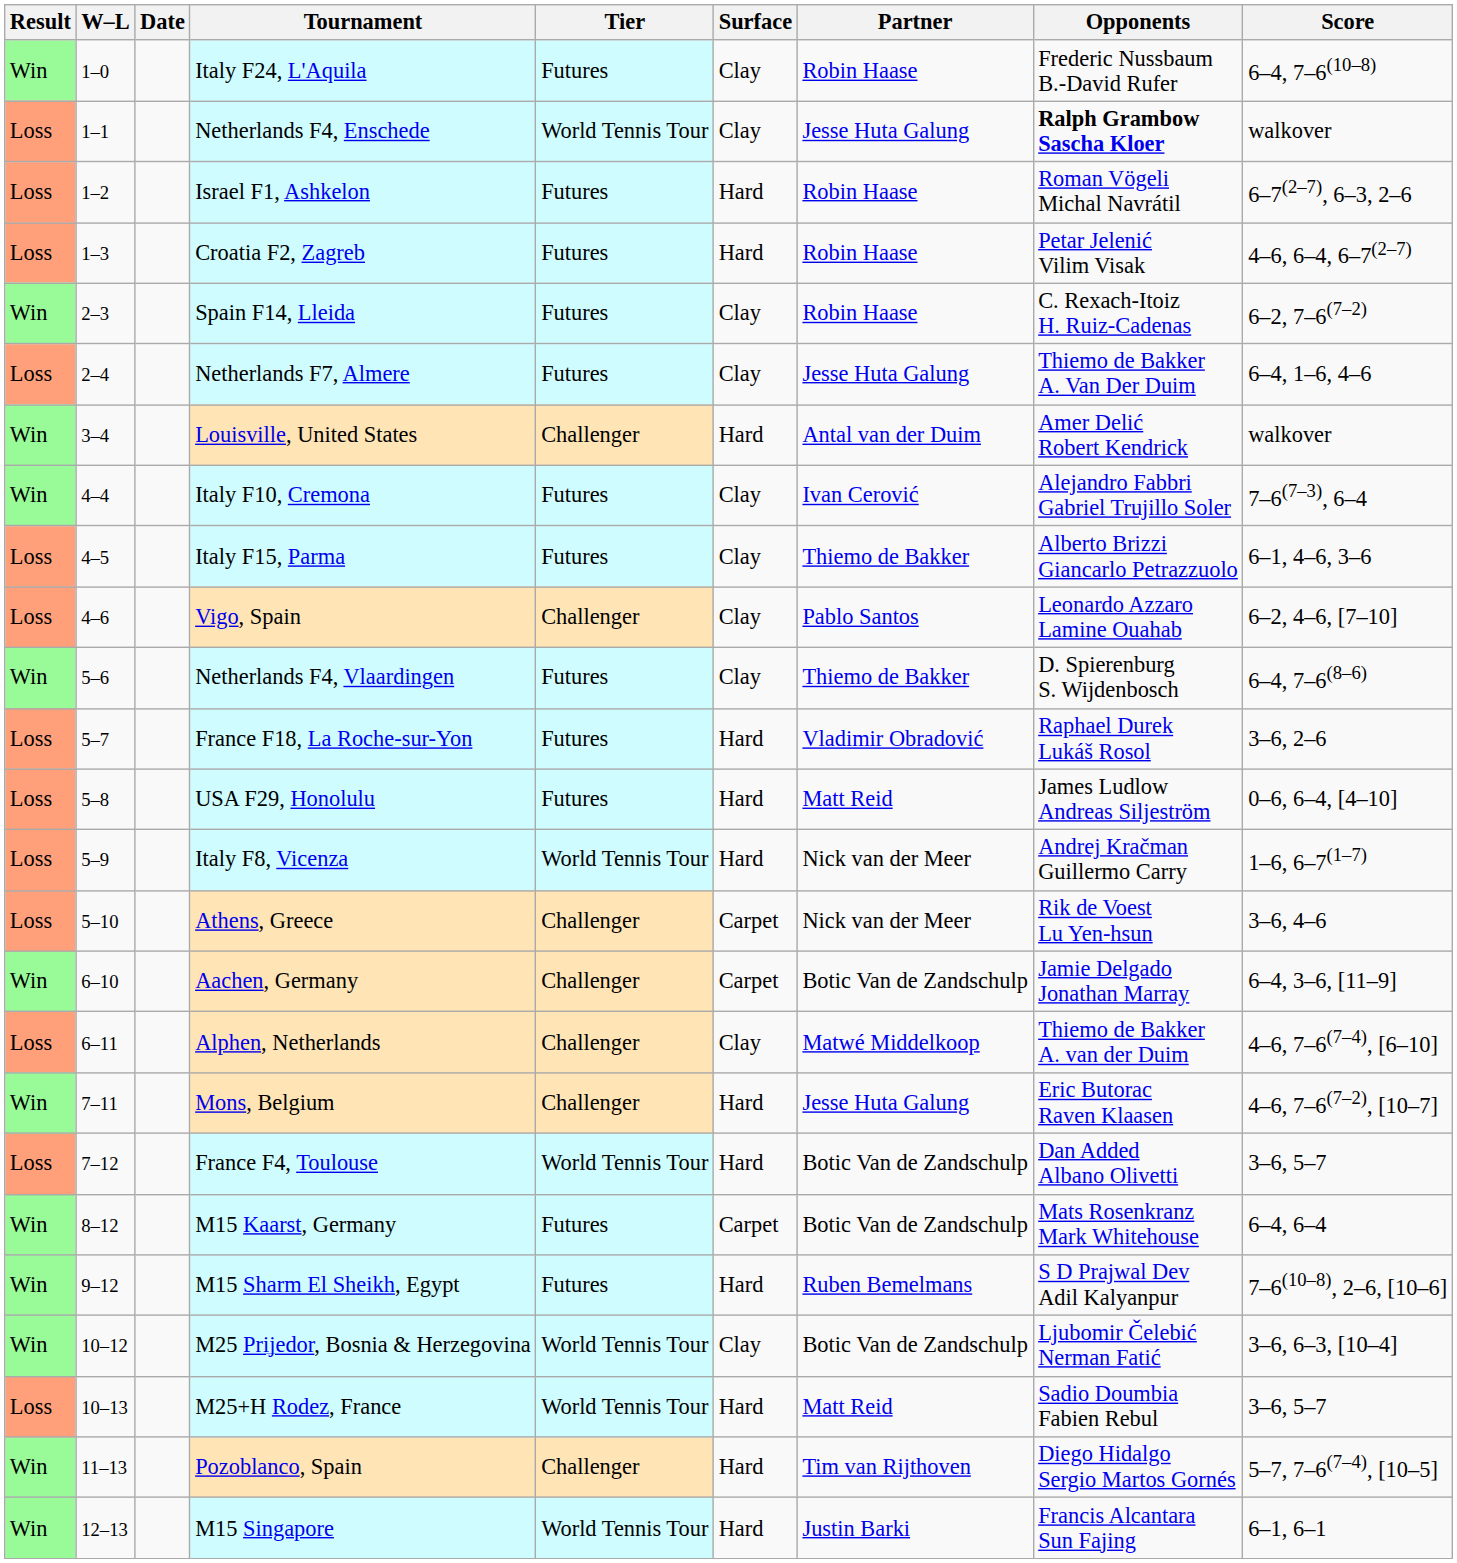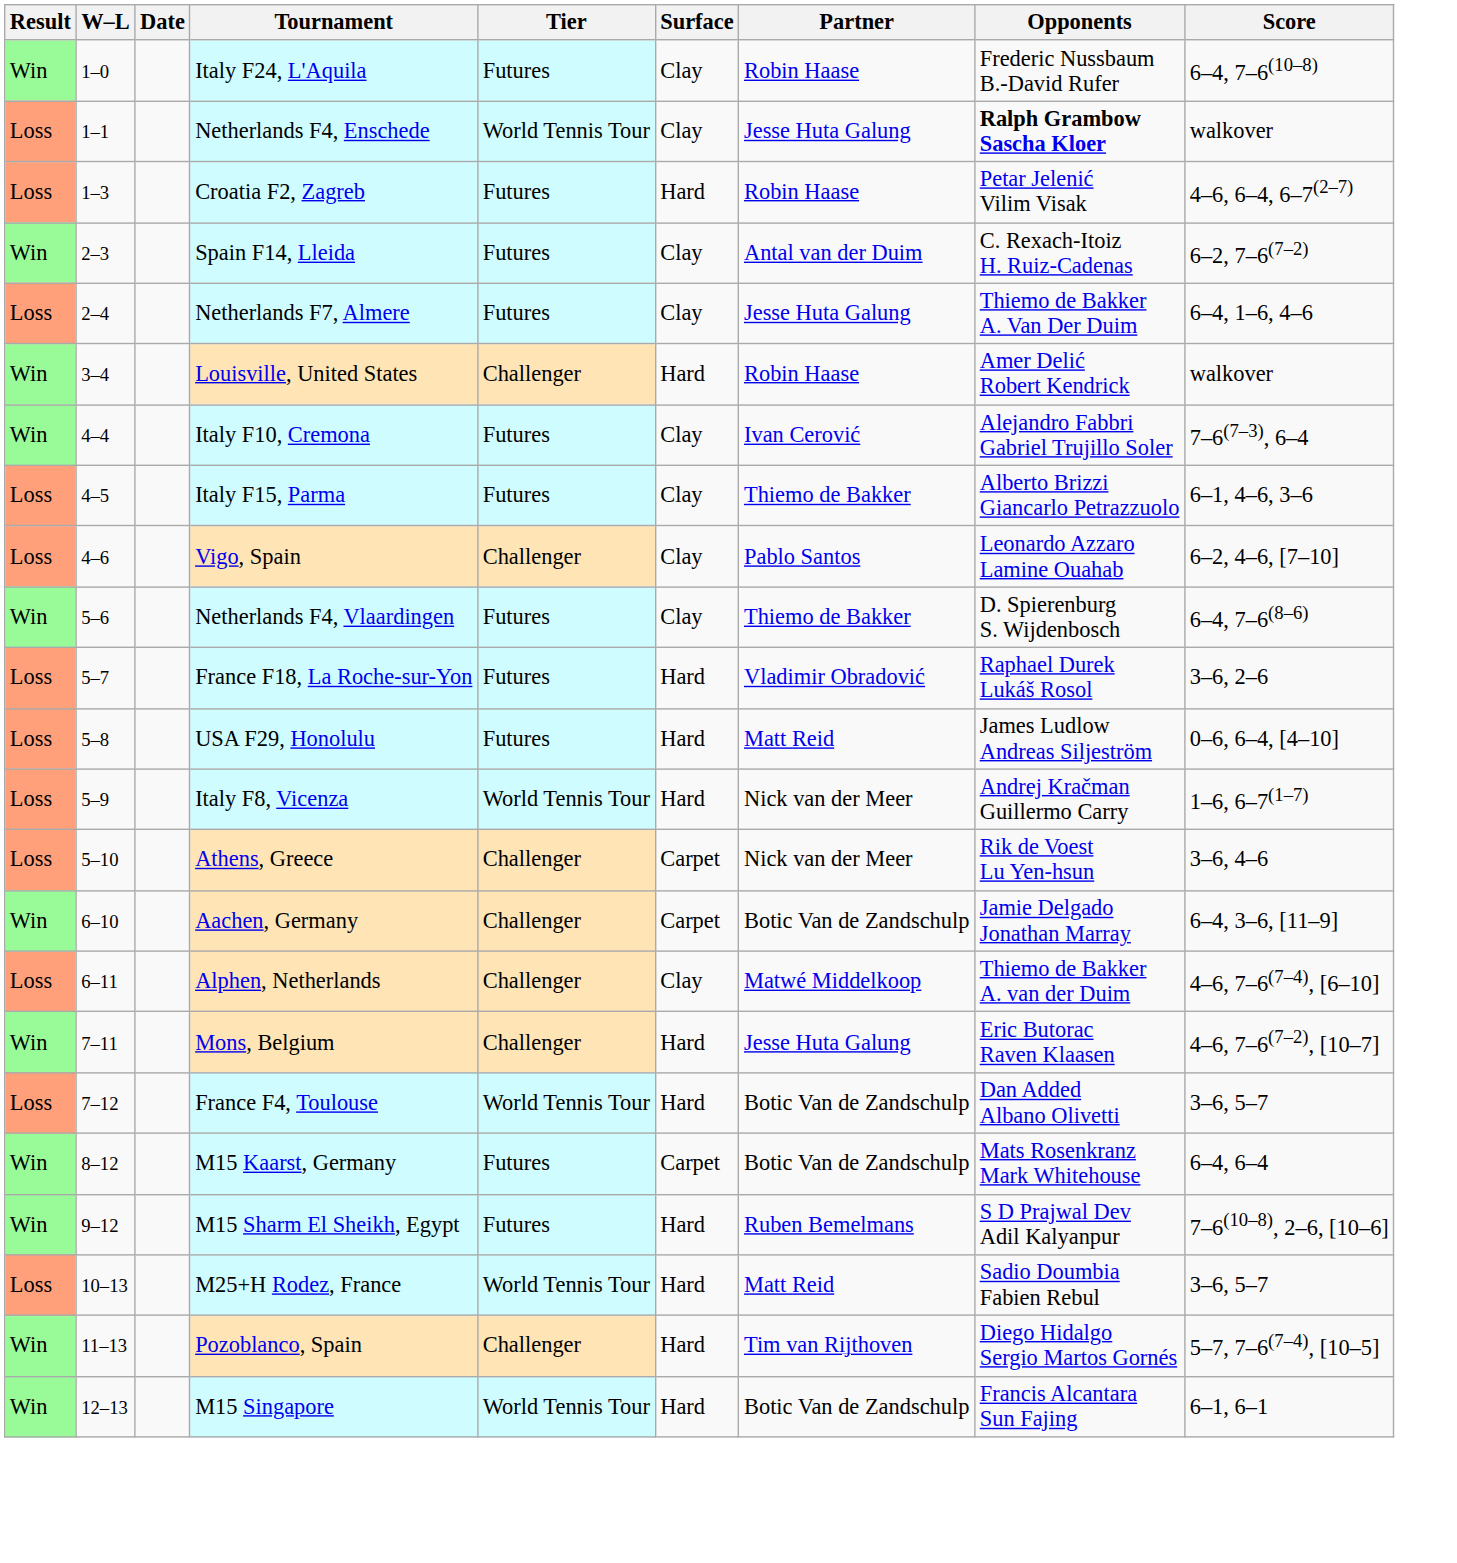 <table class="sortable wikitable">
 <tr>
 <th>Result</th>
 <th class="unsortable">W–L</th>
 <th>Date</th>
 <th>Tournament</th>
 <th>Tier</th>
 <th>Surface</th>
 <th>Partner</th>
 <th>Opponents</th>
 <th class="unsortable">Score</th>
 </tr>
 <tr>
 <td bgcolor=98FB98>Win</td>
 <td><small>1–0</small></td>
 <td></td>
 <td style="background:#cffcff;">Italy F24, <a href='#'>L'Aquila</a></td>
 <td style="background:#cffcff;">Futures</td>
 <td>Clay</td>
 <td> <a href='#'>Robin Haase</a></td>
 <td> Frederic Nussbaum <br> B.-David Rufer</td>
 <td>6–4, 7–6<sup>(10–8)</sup></td>
 </tr>
 <tr>
 <td bgcolor=FFA07A>Loss</td>
 <td><small>1–1</small></td>
 <td></td>
 <td style="background:#cffcff;">Netherlands F4, <a href='#'>Enschede</a></td>
 <td style="background:#cffcff;">World Tennis Tour</td>
 <td>Clay</td>
 <td> <a href='#'>Jesse Huta Galung</a></td>
 <td><strong> Ralph Grambow <br> <a href='#'>Sascha Kloer</a></strong></td>
 <td>walkover</td>
 </tr>
 <tr>
 <td bgcolor=FFA07A>Loss</td>
-<td><small>1–2</small></td>
-<td></td>
-<td style="background:#cffcff;">Israel F1, <a href='#'>Ashkelon</a></td>
-<td style="background:#cffcff;">Futures</td>
-<td>Hard</td>
-<td> <a href='#'>Robin Haase</a></td>
-<td> <a href='#'>Roman Vögeli</a> <br> Michal Navrátil</td>
-<td>6–7<sup>(2–7)</sup>, 6–3, 2–6</td>
-</tr>
-<tr>
-<td bgcolor=FFA07A>Loss</td>
 <td><small>1–3</small></td>
 <td></td>
 <td style="background:#cffcff;">Croatia F2, <a href='#'>Zagreb</a></td>
 <td style="background:#cffcff;">Futures</td>
 <td>Hard</td>
 <td> <a href='#'>Robin Haase</a></td>
 <td> <a href='#'>Petar Jelenić</a> <br> Vilim Visak</td>
 <td>4–6, 6–4, 6–7<sup>(2–7)</sup></td>
 </tr>
 <tr>
 <td bgcolor=98FB98>Win</td>
 <td><small>2–3</small></td>
 <td></td>
 <td style="background:#cffcff;">Spain F14, <a href='#'>Lleida</a></td>
 <td style="background:#cffcff;">Futures</td>
 <td>Clay</td>
-<td> <a href='#'>Robin Haase</a></td>
+<td> <a href='#'>Antal van der Duim</a></td>
 <td> C. Rexach-Itoiz <br> <a href='#'>H. Ruiz-Cadenas</a></td>
 <td>6–2, 7–6<sup>(7–2)</sup></td>
 </tr>
 <tr>
 <td bgcolor=FFA07A>Loss</td>
 <td><small>2–4</small></td>
 <td></td>
 <td style="background:#cffcff;">Netherlands F7, <a href='#'>Almere</a></td>
 <td style="background:#cffcff;">Futures</td>
 <td>Clay</td>
 <td> <a href='#'>Jesse Huta Galung</a></td>
 <td> <a href='#'>Thiemo de Bakker</a> <br> <a href='#'>A. Van Der Duim</a></td>
 <td>6–4, 1–6, 4–6</td>
 </tr>
 <tr>
 <td bgcolor=98FB98>Win</td>
 <td><small>3–4</small></td>
 <td></td>
 <td style="background:moccasin;"><a href='#'>Louisville</a>, United States</td>
 <td style="background:moccasin;">Challenger</td>
 <td>Hard</td>
-<td> <a href='#'>Antal van der Duim</a></td>
+<td> <a href='#'>Robin Haase</a></td>
 <td> <a href='#'>Amer Delić</a> <br> <a href='#'>Robert Kendrick</a></td>
 <td>walkover</td>
 </tr>
 <tr>
 <td bgcolor=98FB98>Win</td>
 <td><small>4–4</small></td>
 <td></td>
 <td style="background:#cffcff;">Italy F10, <a href='#'>Cremona</a></td>
 <td style="background:#cffcff;">Futures</td>
 <td>Clay</td>
 <td> <a href='#'>Ivan Cerović</a></td>
 <td> <a href='#'>Alejandro Fabbri</a> <br> <a href='#'>Gabriel Trujillo Soler</a></td>
 <td>7–6<sup>(7–3)</sup>, 6–4</td>
 </tr>
 <tr>
 <td bgcolor=FFA07A>Loss</td>
 <td><small>4–5</small></td>
 <td></td>
 <td style="background:#cffcff;">Italy F15, <a href='#'>Parma</a></td>
 <td style="background:#cffcff;">Futures</td>
 <td>Clay</td>
 <td> <a href='#'>Thiemo de Bakker</a></td>
 <td> <a href='#'>Alberto Brizzi</a> <br> <a href='#'>Giancarlo Petrazzuolo</a></td>
 <td>6–1, 4–6, 3–6</td>
 </tr>
 <tr>
 <td bgcolor=FFA07A>Loss</td>
 <td><small>4–6</small></td>
 <td></td>
 <td style="background:moccasin;"><a href='#'>Vigo</a>, Spain</td>
 <td style="background:moccasin;">Challenger</td>
 <td>Clay</td>
 <td> <a href='#'>Pablo Santos</a></td>
 <td> <a href='#'>Leonardo Azzaro</a> <br> <a href='#'>Lamine Ouahab</a></td>
 <td>6–2, 4–6, [7–10]</td>
 </tr>
 <tr>
 <td bgcolor=98FB98>Win</td>
 <td><small>5–6</small></td>
 <td></td>
 <td style="background:#cffcff;">Netherlands F4, <a href='#'>Vlaardingen</a></td>
 <td style="background:#cffcff;">Futures</td>
 <td>Clay</td>
 <td> <a href='#'>Thiemo de Bakker</a></td>
 <td> D. Spierenburg <br> S. Wijdenbosch</td>
 <td>6–4, 7–6<sup>(8–6)</sup></td>
 </tr>
 <tr>
 <td bgcolor=FFA07A>Loss</td>
 <td><small>5–7</small></td>
 <td></td>
 <td style="background:#cffcff;">France F18, <a href='#'>La Roche-sur-Yon</a></td>
 <td style="background:#cffcff;">Futures</td>
 <td>Hard</td>
 <td> <a href='#'>Vladimir Obradović</a></td>
 <td> <a href='#'>Raphael Durek</a> <br> <a href='#'>Lukáš Rosol</a></td>
 <td>3–6, 2–6</td>
 </tr>
 <tr>
 <td bgcolor=FFA07A>Loss</td>
 <td><small>5–8</small></td>
 <td></td>
 <td style="background:#cffcff;">USA F29, <a href='#'>Honolulu</a></td>
 <td style="background:#cffcff;">Futures</td>
 <td>Hard</td>
 <td> <a href='#'>Matt Reid</a></td>
 <td> James Ludlow <br> <a href='#'>Andreas Siljeström</a></td>
 <td>0–6, 6–4, [4–10]</td>
 </tr>
 <tr>
 <td bgcolor=FFA07A>Loss</td>
 <td><small>5–9</small></td>
 <td></td>
 <td style="background:#cffcff;">Italy F8, <a href='#'>Vicenza</a></td>
 <td style="background:#cffcff;">World Tennis Tour</td>
 <td>Hard</td>
 <td> Nick van der Meer</td>
 <td> <a href='#'>Andrej Kračman</a> <br> Guillermo Carry</td>
 <td>1–6, 6–7<sup>(1–7)</sup></td>
 </tr>
 <tr>
 <td bgcolor=FFA07A>Loss</td>
 <td><small>5–10</small></td>
 <td></td>
 <td style="background:moccasin;"><a href='#'>Athens</a>, Greece</td>
 <td style="background:moccasin;">Challenger</td>
 <td>Carpet</td>
 <td> Nick van der Meer</td>
 <td> <a href='#'>Rik de Voest</a> <br> <a href='#'>Lu Yen-hsun</a></td>
 <td>3–6, 4–6</td>
 </tr>
 <tr>
 <td bgcolor=98FB98>Win</td>
 <td><small>6–10</small></td>
 <td></td>
 <td style="background:moccasin;"><a href='#'>Aachen</a>, Germany</td>
 <td style="background:moccasin;">Challenger</td>
 <td>Carpet</td>
 <td> Botic Van de Zandschulp</td>
 <td> <a href='#'>Jamie Delgado</a> <br> <a href='#'>Jonathan Marray</a></td>
 <td>6–4, 3–6, [11–9]</td>
 </tr>
 <tr>
 <td bgcolor=FFA07A>Loss</td>
 <td><small>6–11</small></td>
 <td></td>
 <td style="background:moccasin;"><a href='#'>Alphen</a>, Netherlands</td>
 <td style="background:moccasin;">Challenger</td>
 <td>Clay</td>
 <td> <a href='#'>Matwé Middelkoop</a></td>
 <td> <a href='#'>Thiemo de Bakker</a> <br> <a href='#'>A. van der Duim</a></td>
 <td>4–6, 7–6<sup>(7–4)</sup>, [6–10]</td>
 </tr>
 <tr>
 <td bgcolor=98FB98>Win</td>
 <td><small>7–11</small></td>
 <td></td>
 <td style="background:moccasin;"><a href='#'>Mons</a>, Belgium</td>
 <td style="background:moccasin;">Challenger</td>
 <td>Hard</td>
 <td> <a href='#'>Jesse Huta Galung</a></td>
 <td> <a href='#'>Eric Butorac</a> <br> <a href='#'>Raven Klaasen</a></td>
 <td>4–6, 7–6<sup>(7–2)</sup>, [10–7]</td>
 </tr>
 <tr>
 <td bgcolor=FFA07A>Loss</td>
 <td><small>7–12</small></td>
 <td></td>
 <td style="background:#cffcff;">France F4, <a href='#'>Toulouse</a></td>
 <td style="background:#cffcff;">World Tennis Tour</td>
 <td>Hard</td>
 <td> Botic Van de Zandschulp</td>
 <td> <a href='#'>Dan Added</a> <br> <a href='#'>Albano Olivetti</a></td>
 <td>3–6, 5–7</td>
 </tr>
 <tr>
 <td bgcolor=98FB98>Win</td>
 <td><small>8–12</small></td>
 <td></td>
 <td style="background:#cffcff;">M15 <a href='#'>Kaarst</a>, Germany</td>
 <td style="background:#cffcff;">Futures</td>
 <td>Carpet</td>
 <td> Botic Van de Zandschulp</td>
 <td> <a href='#'>Mats Rosenkranz</a> <br> <a href='#'>Mark Whitehouse</a></td>
 <td>6–4, 6–4</td>
 </tr>
 <tr>
 <td bgcolor=98FB98>Win</td>
 <td><small>9–12</small></td>
 <td></td>
 <td style="background:#cffcff;">M15 <a href='#'>Sharm El Sheikh</a>, Egypt</td>
 <td style="background:#cffcff;">Futures</td>
 <td>Hard</td>
 <td> <a href='#'>Ruben Bemelmans</a></td>
 <td> <a href='#'>S D Prajwal Dev</a> <br> Adil Kalyanpur</td>
 <td>7–6<sup>(10–8)</sup>, 2–6, [10–6]</td>
 </tr>
 <tr>
-<td bgcolor=98FB98>Win</td>
-<td><small>10–12</small></td>
-<td></td>
-<td style="background:#cffcff;">M25 <a href='#'>Prijedor</a>, Bosnia & Herzegovina</td>
-<td style="background:#cffcff;">World Tennis Tour</td>
-<td>Clay</td>
-<td> Botic Van de Zandschulp</td>
-<td> <a href='#'>Ljubomir Čelebić</a> <br> <a href='#'>Nerman Fatić</a></td>
-<td>3–6, 6–3, [10–4]</td>
-</tr>
-<tr>
 <td bgcolor=FFA07A>Loss</td>
 <td><small>10–13</small></td>
 <td></td>
 <td style="background:#cffcff;">M25+H <a href='#'>Rodez</a>, France</td>
 <td style="background:#cffcff;">World Tennis Tour</td>
 <td>Hard</td>
 <td> <a href='#'>Matt Reid</a></td>
 <td> <a href='#'>Sadio Doumbia</a> <br> Fabien Rebul</td>
 <td>3–6, 5–7</td>
 </tr>
 <tr>
 <td bgcolor=98FB98>Win</td>
 <td><small>11–13</small></td>
 <td></td>
 <td style="background:moccasin;"><a href='#'>Pozoblanco</a>, Spain</td>
 <td style="background:moccasin;">Challenger</td>
 <td>Hard</td>
 <td> <a href='#'>Tim van Rijthoven</a></td>
 <td> <a href='#'>Diego Hidalgo</a><br> <a href='#'>Sergio Martos Gornés</a></td>
 <td>5–7, 7–6<sup>(7–4)</sup>, [10–5]</td>
 </tr>
 <tr>
 <td bgcolor=98FB98>Win</td>
 <td><small>12–13</small></td>
 <td></td>
 <td style="background:#cffcff;">M15 <a href='#'>Singapore</a></td>
 <td style="background:#cffcff;">World Tennis Tour</td>
 <td>Hard</td>
-<td> <a href='#'>Justin Barki</a></td>
+<td> Botic Van de Zandschulp</td>
 <td> <a href='#'>Francis Alcantara</a> <br> <a href='#'>Sun Fajing</a></td>
 <td>6–1, 6–1</td>
 </tr>
 </table>
